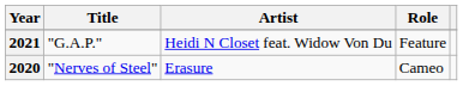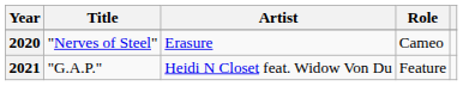 <table class="wikitable plainrowheaders sortable">
 <tr>
 <th>Year</th>
 <th>Title</th>
 <th>Artist</th>
 <th>Role</th>
 <th rowspan="1"  style="text-align: center;" class="unsortable"></th>
 </tr>
 <tr>
 </tr>
 <tr>
+<th scope="row">2020</th>
+<td>"<a href='#'>Nerves of Steel</a>"</td>
+<td><a href='#'>Erasure</a></td>
+<td>Cameo</td>
+<td style="text-align: center;"></td>
+</tr>
+<tr>
 <th scope="row">2021</th>
 <td>"G.A.P."</td>
 <td><a href='#'>Heidi N Closet</a> feat. Widow Von Du</td>
 <td>Feature</td>
 <td style="text-align: center;"></td>
 </tr>
-<tr>
-<th scope="row">2020</th>
-<td>"<a href='#'>Nerves of Steel</a>"</td>
-<td><a href='#'>Erasure</a></td>
-<td>Cameo</td>
-<td style="text-align: center;"></td>
-</tr>
 </table>
